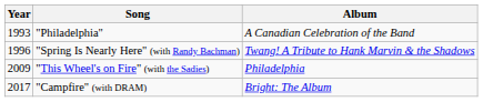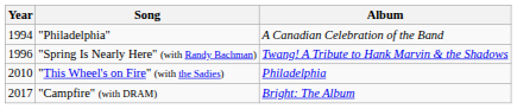 <table class="wikitable">
 <tr>
 <th>Year</th>
 <th>Song</th>
 <th>Album</th>
 </tr>
 <tr>
-<td>1993</td>
+<td>1994</td>
 <td>"Philadelphia"</td>
 <td><em>A Canadian Celebration of the Band</em></td>
 </tr>
 <tr>
 <td>1996</td>
 <td>"Spring Is Nearly Here" <small>(with <a href='#'>Randy Bachman</a>)</small></td>
 <td><em><a href='#'>Twang! A Tribute to Hank Marvin & the Shadows</a></em></td>
 </tr>
 <tr>
-<td>2009</td>
+<td>2010</td>
 <td>"<a href='#'>This Wheel's on Fire</a>" <small>(with <a href='#'>the Sadies</a>)</small></td>
 <td><em><a href='#'>Philadelphia</a></em></td>
 </tr>
 <tr>
 <td>2017</td>
 <td>"Campfire" <small>(with DRAM)</small></td>
 <td><a href='#'><em>Bright: The Album</em></a></td>
 </tr>
 </table>
